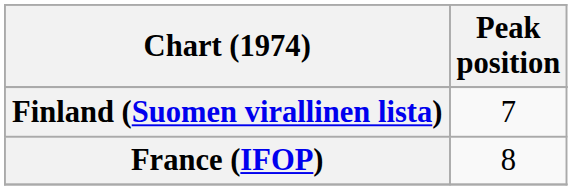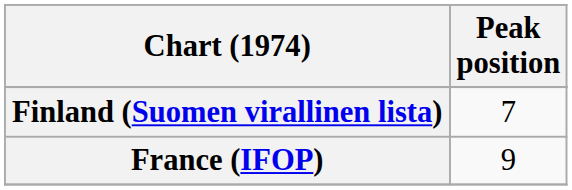 <table class="wikitable sortable plainrowheaders" style="text-align:center">
 <tr>
 <th scope="col">Chart (1974)</th>
 <th scope="col">Peak<br>position</th>
 </tr>
 <tr>
 </tr>
 <tr>
 </tr>
 <tr>
 <th scope="row">Finland (<a href='#'>Suomen virallinen lista</a>)</th>
 <td align="center">7</td>
 </tr>
 <tr>
 <th scope="row">France (<a href='#'>IFOP</a>)</th>
-<td align="center">8</td>
+<td align="center">9</td>
 </tr>
 <tr>
 </tr>
 </table>
